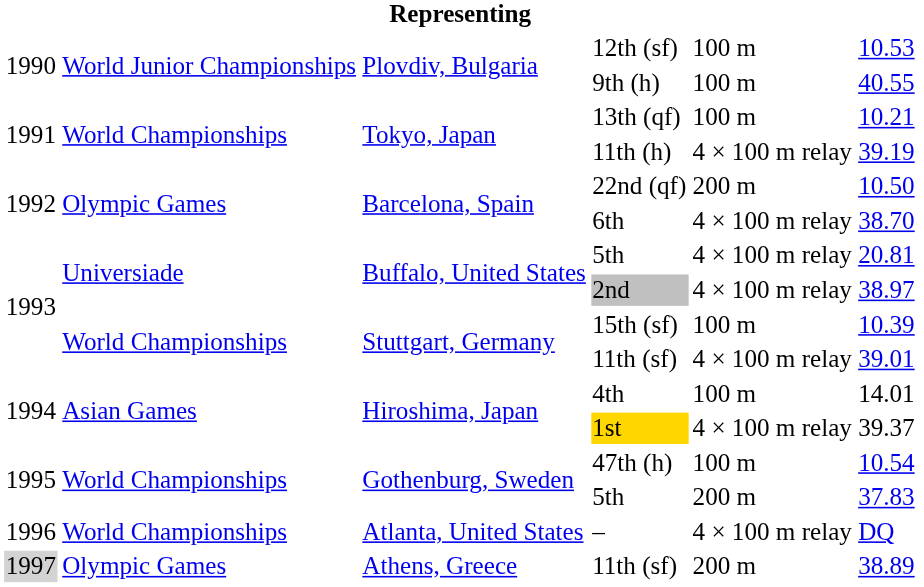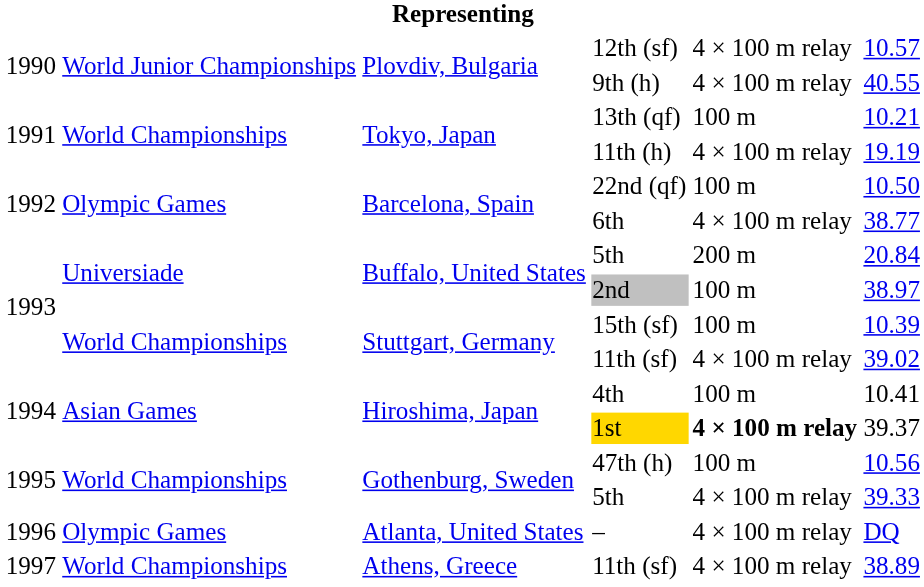 <table>
 <tr>
 <th colspan="6">Representing </th>
 </tr>
 <tr>
 <td rowspan=2>1990</td>
 <td rowspan=2><a href='#'>World Junior Championships</a></td>
 <td rowspan=2><a href='#'>Plovdiv, Bulgaria</a></td>
 <td>12th (sf)</td>
-<td>100 m</td>
-<td><a href='#'>10.53</a></td>
+<td>4 × 100 m relay</td>
+<td><a href='#'>10.57</a></td>
 </tr>
 <tr>
 <td>9th (h)</td>
-<td>100 m</td>
+<td>4 × 100 m relay</td>
 <td><a href='#'>40.55</a></td>
 </tr>
 <tr>
 <td rowspan=2>1991</td>
 <td rowspan=2><a href='#'>World Championships</a></td>
 <td rowspan=2><a href='#'>Tokyo, Japan</a></td>
 <td>13th (qf)</td>
 <td>100 m</td>
 <td><a href='#'>10.21</a></td>
 </tr>
 <tr>
 <td>11th (h)</td>
 <td>4 × 100 m relay</td>
-<td><a href='#'>39.19</a></td>
+<td><a href='#'>19.19</a></td>
 </tr>
 <tr>
 <td rowspan=2>1992</td>
 <td rowspan=2><a href='#'>Olympic Games</a></td>
 <td rowspan=2><a href='#'>Barcelona, Spain</a></td>
 <td>22nd (qf)</td>
-<td>200 m</td>
+<td>100 m</td>
 <td><a href='#'>10.50</a></td>
 </tr>
 <tr>
 <td>6th</td>
 <td>4 × 100 m relay</td>
-<td><a href='#'>38.70</a></td>
+<td><a href='#'>38.77</a></td>
 </tr>
 <tr>
 <td rowspan=4>1993</td>
 <td rowspan=2><a href='#'>Universiade</a></td>
 <td rowspan=2><a href='#'>Buffalo, United States</a></td>
 <td>5th</td>
-<td>4 × 100 m relay</td>
-<td><a href='#'>20.81</a></td>
+<td>200 m</td>
+<td><a href='#'>20.84</a></td>
 </tr>
 <tr>
 <td bgcolor=silver>2nd</td>
-<td>4 × 100 m relay</td>
+<td>100 m</td>
 <td><a href='#'>38.97</a></td>
 </tr>
 <tr>
 <td rowspan=2><a href='#'>World Championships</a></td>
 <td rowspan=2><a href='#'>Stuttgart, Germany</a></td>
 <td>15th (sf)</td>
 <td>100 m</td>
 <td><a href='#'>10.39</a></td>
 </tr>
 <tr>
 <td>11th (sf)</td>
 <td>4 × 100 m relay</td>
-<td><a href='#'>39.01</a></td>
+<td><a href='#'>39.02</a></td>
 </tr>
 <tr>
 <td rowspan=2>1994</td>
 <td rowspan=2><a href='#'>Asian Games</a></td>
 <td rowspan=2><a href='#'>Hiroshima, Japan</a></td>
 <td>4th</td>
 <td>100 m</td>
-<td>14.01</td>
+<td>10.41</td>
 </tr>
 <tr>
 <td bgcolor=gold>1st</td>
-<td>4 × 100 m relay</td>
+<td><strong>4 × 100 m relay</strong></td>
 <td>39.37</td>
 </tr>
 <tr>
 <td rowspan=2>1995</td>
 <td rowspan=2><a href='#'>World Championships</a></td>
 <td rowspan=2><a href='#'>Gothenburg, Sweden</a></td>
 <td>47th (h)</td>
 <td>100 m</td>
-<td><a href='#'>10.54</a></td>
+<td><a href='#'>10.56</a></td>
 </tr>
 <tr>
 <td>5th</td>
-<td>200 m</td>
-<td><a href='#'>37.83</a></td>
+<td>4 × 100 m relay</td>
+<td><a href='#'>39.33</a></td>
 </tr>
 <tr>
 <td>1996</td>
-<td><a href='#'>World Championships</a></td>
+<td><a href='#'>Olympic Games</a></td>
 <td><a href='#'>Atlanta, United States</a></td>
 <td>–</td>
 <td>4 × 100 m relay</td>
 <td><a href='#'>DQ</a></td>
 </tr>
 <tr>
-<td style="background: lightgrey;">1997</td>
-<td><a href='#'>Olympic Games</a></td>
+<td>1997</td>
+<td><a href='#'>World Championships</a></td>
 <td><a href='#'>Athens, Greece</a></td>
 <td>11th (sf)</td>
-<td>200 m</td>
+<td>4 × 100 m relay</td>
 <td><a href='#'>38.89</a></td>
 </tr>
 </table>
